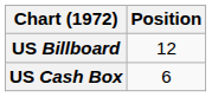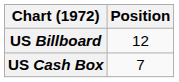 <table class="wikitable sortable plainrowheaders" style="text-align:center">
 <tr>
 <th align="left">Chart (1972)</th>
 <th style="text-align:center;">Position</th>
 </tr>
 <tr>
 <th scope="row">US <em>Billboard</em></th>
 <td>12</td>
 </tr>
 <tr>
 <th scope="row">US <em>Cash Box</em></th>
-<td>6</td>
+<td>7</td>
 </tr>
 </table>
